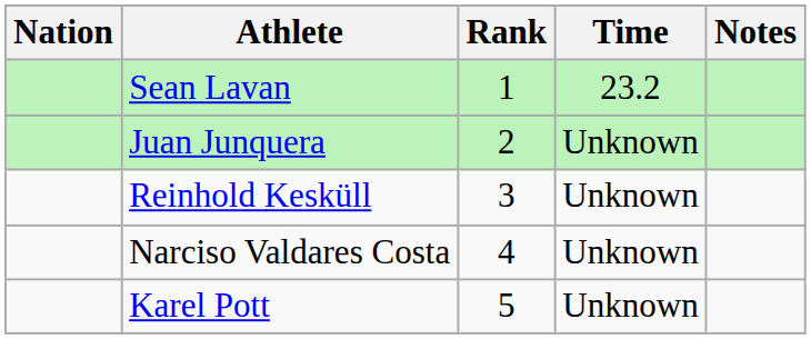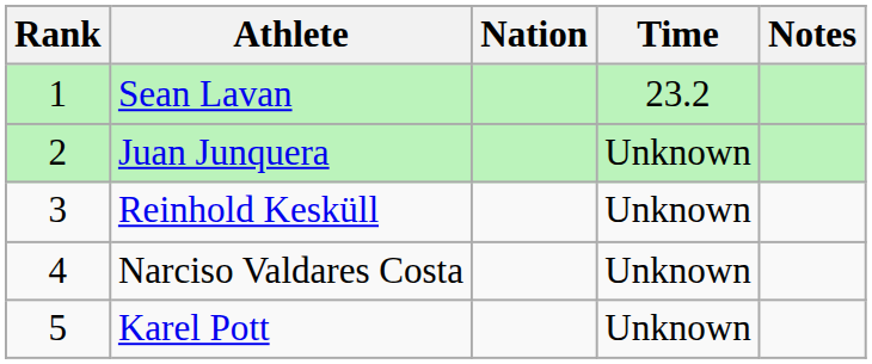 <table class="wikitable sortable" style="text-align:center">
 <tr>
+<th>Rank</th>
+<th>Athlete</th>
 <th>Nation</th>
-<th>Athlete</th>
-<th>Rank</th>
 <th>Time</th>
 <th>Notes</th>
 </tr>
 <tr bgcolor=bbf3bb>
+<td>1</td>
+<td align="left"><a href='#'>Sean Lavan</a></td>
 <td align="left"></td>
-<td align="left"><a href='#'>Sean Lavan</a></td>
-<td>1</td>
 <td>23.2</td>
 <td></td>
 </tr>
 <tr bgcolor=bbf3bb>
+<td>2</td>
+<td align="left"><a href='#'>Juan Junquera</a></td>
 <td align="left"></td>
-<td align="left"><a href='#'>Juan Junquera</a></td>
-<td>2</td>
 <td data-sort-value=30.0>Unknown</td>
 <td></td>
 </tr>
 <tr>
+<td>3</td>
+<td align="left"><a href='#'>Reinhold Kesküll</a></td>
 <td align="left"></td>
-<td align="left"><a href='#'>Reinhold Kesküll</a></td>
-<td>3</td>
 <td data-sort-value=30.0>Unknown</td>
 <td></td>
 </tr>
 <tr>
+<td>4</td>
+<td align="left">Narciso Valdares Costa</td>
 <td align="left"></td>
-<td align="left">Narciso Valdares Costa</td>
-<td>4</td>
 <td data-sort-value=30.0>Unknown</td>
 <td></td>
 </tr>
 <tr>
+<td>5</td>
+<td align="left"><a href='#'>Karel Pott</a></td>
 <td align="left"></td>
-<td align="left"><a href='#'>Karel Pott</a></td>
-<td>5</td>
 <td data-sort-value=30.0>Unknown</td>
 <td></td>
 </tr>
 </table>
